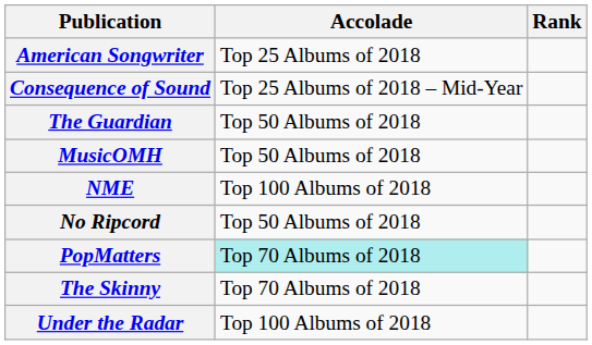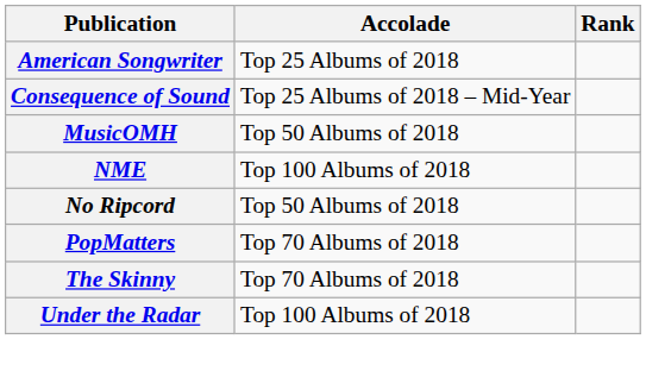 <table class="wikitable sortable plainrowheaders">
 <tr>
 <th scope="col">Publication</th>
 <th scope="col">Accolade</th>
 <th scope="col">Rank</th>
 </tr>
 <tr>
 <th scope="row"><em><a href='#'>American Songwriter</a></em></th>
 <td>Top 25 Albums of 2018</td>
 <td></td>
 </tr>
 <tr>
 <th scope="row"><em><a href='#'>Consequence of Sound</a></em></th>
 <td>Top 25 Albums of 2018 – Mid-Year</td>
-<td></td>
-</tr>
-<tr>
-<th scope="row"><em><a href='#'>The Guardian</a></em></th>
-<td>Top 50 Albums of 2018</td>
 <td></td>
 </tr>
 <tr>
 <th scope="row"><em><a href='#'>MusicOMH</a></em></th>
 <td>Top 50 Albums of 2018</td>
 <td></td>
 </tr>
 <tr>
 <th scope="row"><em><a href='#'>NME</a></em></th>
 <td>Top 100 Albums of 2018</td>
 <td></td>
 </tr>
 <tr>
 <th scope="row"><em>No Ripcord</em></th>
 <td>Top 50 Albums of 2018</td>
 <td></td>
 </tr>
 <tr>
 <th scope="row"><em><a href='#'>PopMatters</a></em></th>
-<td style="background: paleturquoise;">Top 70 Albums of 2018</td>
+<td>Top 70 Albums of 2018</td>
 <td></td>
 </tr>
 <tr>
 <th scope="row"><em><a href='#'>The Skinny</a></em></th>
 <td>Top 70 Albums of 2018</td>
 <td></td>
 </tr>
 <tr>
 <th scope="row"><em><a href='#'>Under the Radar</a></em></th>
 <td>Top 100 Albums of 2018</td>
 <td></td>
 </tr>
 </table>
